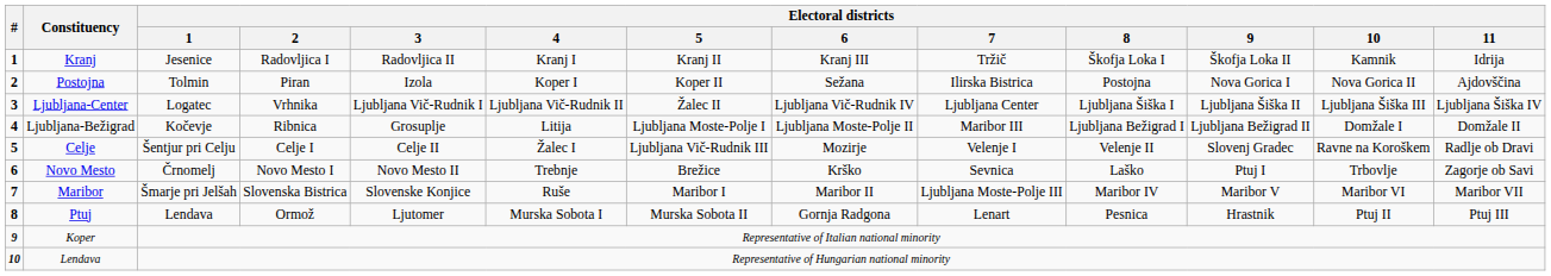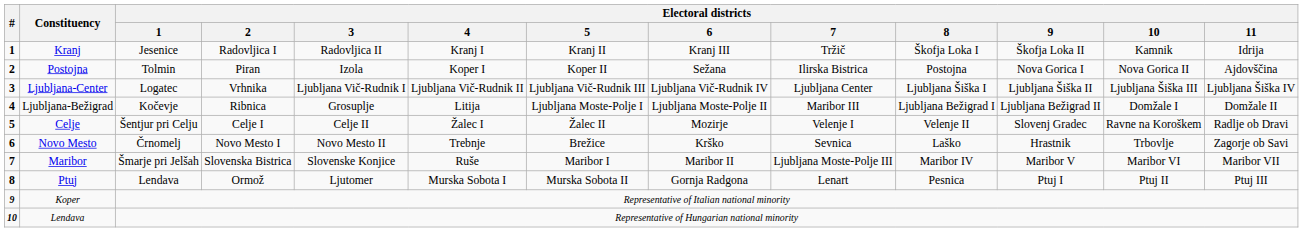 <table class="wikitable" style="text-align: center;">
 <tr>
 <th rowspan="2">#</th>
 <th rowspan="2">Constituency</th>
 <th colspan="11">Electoral districts</th>
 </tr>
 <tr>
 <th>1</th>
 <th>2</th>
 <th>3</th>
 <th>4</th>
 <th>5</th>
 <th>6</th>
 <th>7</th>
 <th>8</th>
 <th>9</th>
 <th>10</th>
 <th>11</th>
 </tr>
 <tr>
 <td style="text-align:center;"><strong>1</strong></td>
 <td><a href='#'>Kranj</a></td>
 <td>Jesenice</td>
 <td>Radovljica I</td>
 <td>Radovljica II</td>
 <td>Kranj I</td>
 <td>Kranj II</td>
 <td>Kranj III</td>
 <td>Tržič</td>
 <td>Škofja Loka I</td>
 <td>Škofja Loka II</td>
 <td>Kamnik</td>
 <td>Idrija</td>
 </tr>
 <tr>
 <td style="text-align:center;"><strong>2</strong></td>
 <td><a href='#'>Postojna</a></td>
 <td>Tolmin</td>
 <td>Piran</td>
 <td>Izola</td>
 <td>Koper I</td>
 <td>Koper II</td>
 <td>Sežana</td>
 <td>Ilirska Bistrica</td>
 <td>Postojna</td>
 <td>Nova Gorica I</td>
 <td>Nova Gorica II</td>
 <td>Ajdovščina</td>
 </tr>
 <tr>
 <td style="text-align:center;"><strong>3</strong></td>
 <td><a href='#'>Ljubljana-Center</a></td>
 <td>Logatec</td>
 <td>Vrhnika</td>
 <td>Ljubljana Vič-Rudnik I</td>
 <td>Ljubljana Vič-Rudnik II</td>
-<td>Žalec II</td>
+<td>Ljubljana Vič-Rudnik III</td>
 <td>Ljubljana Vič-Rudnik IV</td>
 <td>Ljubljana Center</td>
 <td>Ljubljana Šiška I</td>
 <td>Ljubljana Šiška II</td>
 <td>Ljubljana Šiška III</td>
 <td>Ljubljana Šiška IV</td>
 </tr>
 <tr>
 <td style="text-align:center;"><strong>4</strong></td>
 <td>Ljubljana-Bežigrad</td>
 <td>Kočevje</td>
 <td>Ribnica</td>
 <td>Grosuplje</td>
 <td>Litija</td>
 <td>Ljubljana Moste-Polje I</td>
 <td>Ljubljana Moste-Polje II</td>
 <td>Maribor III</td>
 <td>Ljubljana Bežigrad I</td>
 <td>Ljubljana Bežigrad II</td>
 <td>Domžale I</td>
 <td>Domžale II</td>
 </tr>
 <tr>
 <td style="text-align:center;"><strong>5</strong></td>
 <td><a href='#'>Celje</a></td>
 <td>Šentjur pri Celju</td>
 <td>Celje I</td>
 <td>Celje II</td>
 <td>Žalec I</td>
-<td>Ljubljana Vič-Rudnik III</td>
+<td>Žalec II</td>
 <td>Mozirje</td>
 <td>Velenje I</td>
 <td>Velenje II</td>
 <td>Slovenj Gradec</td>
 <td>Ravne na Koroškem</td>
 <td>Radlje ob Dravi</td>
 </tr>
 <tr>
 <td style="text-align:center;"><strong>6</strong></td>
 <td><a href='#'>Novo Mesto</a></td>
 <td>Črnomelj</td>
 <td>Novo Mesto I</td>
 <td>Novo Mesto II</td>
 <td>Trebnje</td>
 <td>Brežice</td>
 <td>Krško</td>
 <td>Sevnica</td>
 <td>Laško</td>
-<td>Ptuj I</td>
+<td>Hrastnik</td>
 <td>Trbovlje</td>
 <td>Zagorje ob Savi</td>
 </tr>
 <tr>
 <td style="text-align:center;"><strong>7</strong></td>
 <td><a href='#'>Maribor</a></td>
 <td>Šmarje pri Jelšah</td>
 <td>Slovenska Bistrica</td>
 <td>Slovenske Konjice</td>
 <td>Ruše</td>
 <td>Maribor I</td>
 <td>Maribor II</td>
 <td>Ljubljana Moste-Polje III</td>
 <td>Maribor IV</td>
 <td>Maribor V</td>
 <td>Maribor VI</td>
 <td>Maribor VII</td>
 </tr>
 <tr>
 <td style="text-align:center;"><strong>8</strong></td>
 <td><a href='#'>Ptuj</a></td>
 <td>Lendava</td>
 <td>Ormož</td>
 <td>Ljutomer</td>
 <td>Murska Sobota I</td>
 <td>Murska Sobota II</td>
 <td>Gornja Radgona</td>
 <td>Lenart</td>
 <td>Pesnica</td>
-<td>Hrastnik</td>
+<td>Ptuj I</td>
 <td>Ptuj II</td>
 <td>Ptuj III</td>
 </tr>
 <tr>
 <td><strong><em><small>9</small></em></strong></td>
 <td><em><small>Koper</small></em></td>
 <td colspan="11"><em><small>Representative of Italian national minority</small></em></td>
 </tr>
 <tr>
 <td><strong><em><small>10</small></em></strong></td>
 <td><em><small>Lendava</small></em></td>
 <td colspan="11"><em><small>Representative of Hungarian national minority</small></em></td>
 </tr>
 </table>
